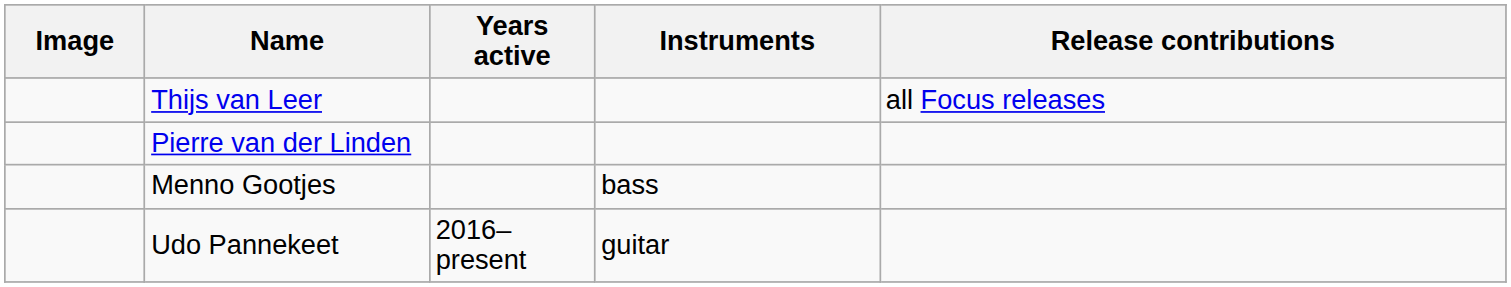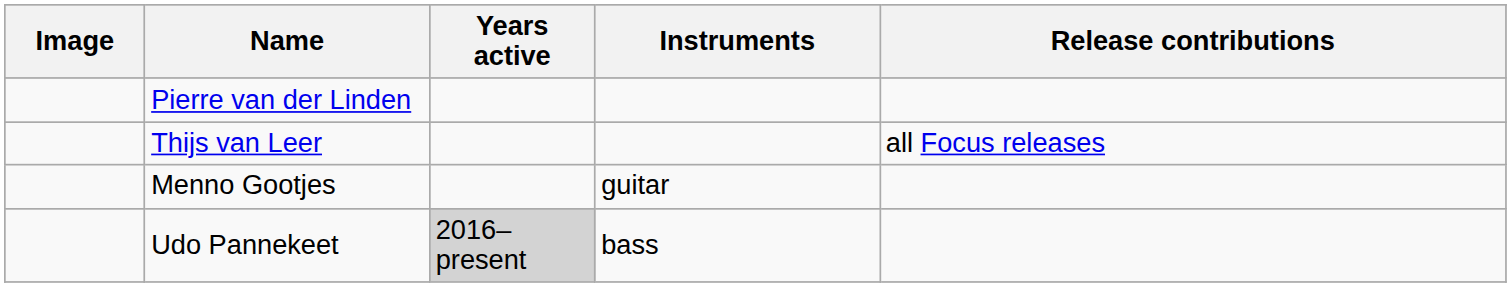 <table class="wikitable" border="1" width=100%>
 <tr>
 <th width="75">Image</th>
 <th width="160">Name</th>
 <th width="90">Years active</th>
 <th width="160">Instruments</th>
 <th>Release contributions</th>
 </tr>
 <tr>
 <td></td>
+<td><a href='#'>Pierre van der Linden</a></td>
+<td></td>
+<td></td>
+<td></td>
+</tr>
+<tr>
+<td></td>
 <td><a href='#'>Thijs van Leer</a></td>
 <td></td>
 <td></td>
 <td>all <a href='#'>Focus releases</a></td>
 </tr>
 <tr>
 <td></td>
-<td><a href='#'>Pierre van der Linden</a></td>
-<td></td>
-<td></td>
-<td></td>
-</tr>
-<tr>
-<td></td>
 <td>Menno Gootjes</td>
 <td></td>
-<td>bass</td>
+<td>guitar</td>
 <td></td>
 </tr>
 <tr>
 <td></td>
 <td>Udo Pannekeet</td>
-<td>2016–present</td>
-<td>guitar</td>
+<td style="background: lightgrey;">2016–present</td>
+<td>bass</td>
 <td></td>
 </tr>
 </table>
